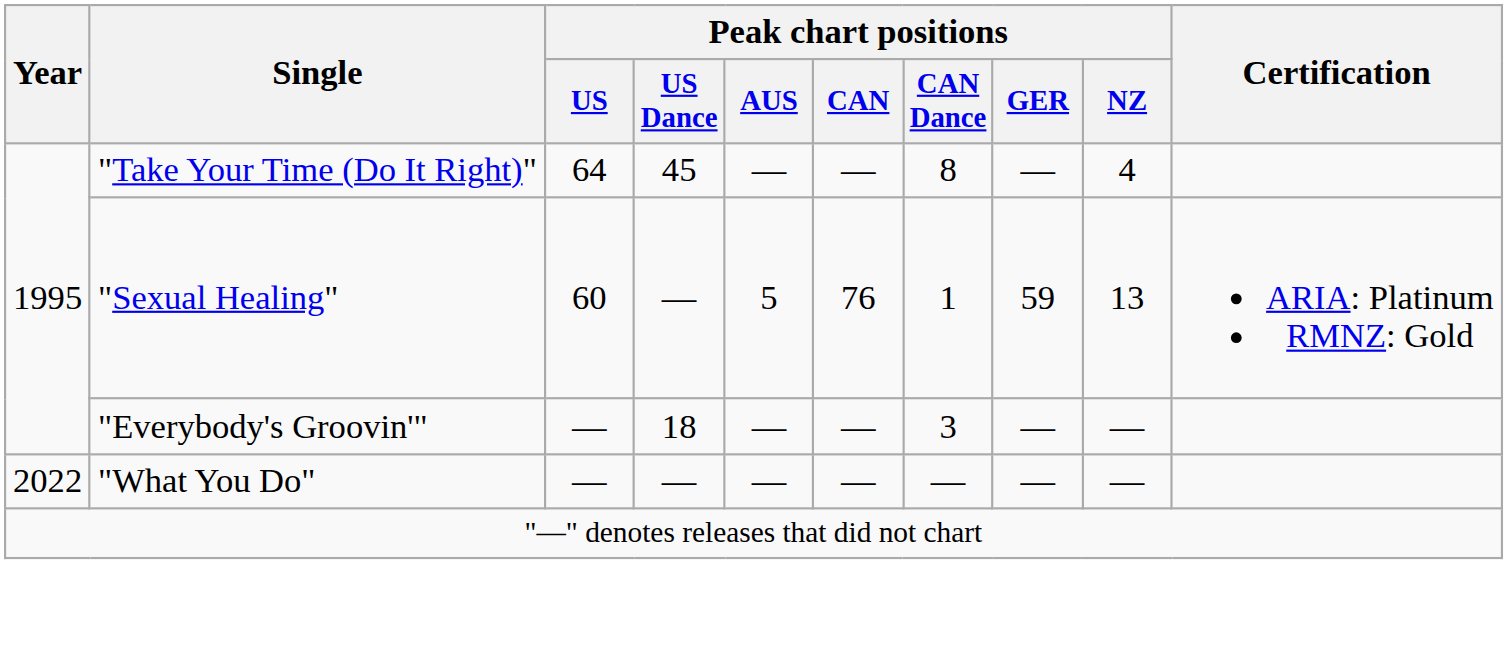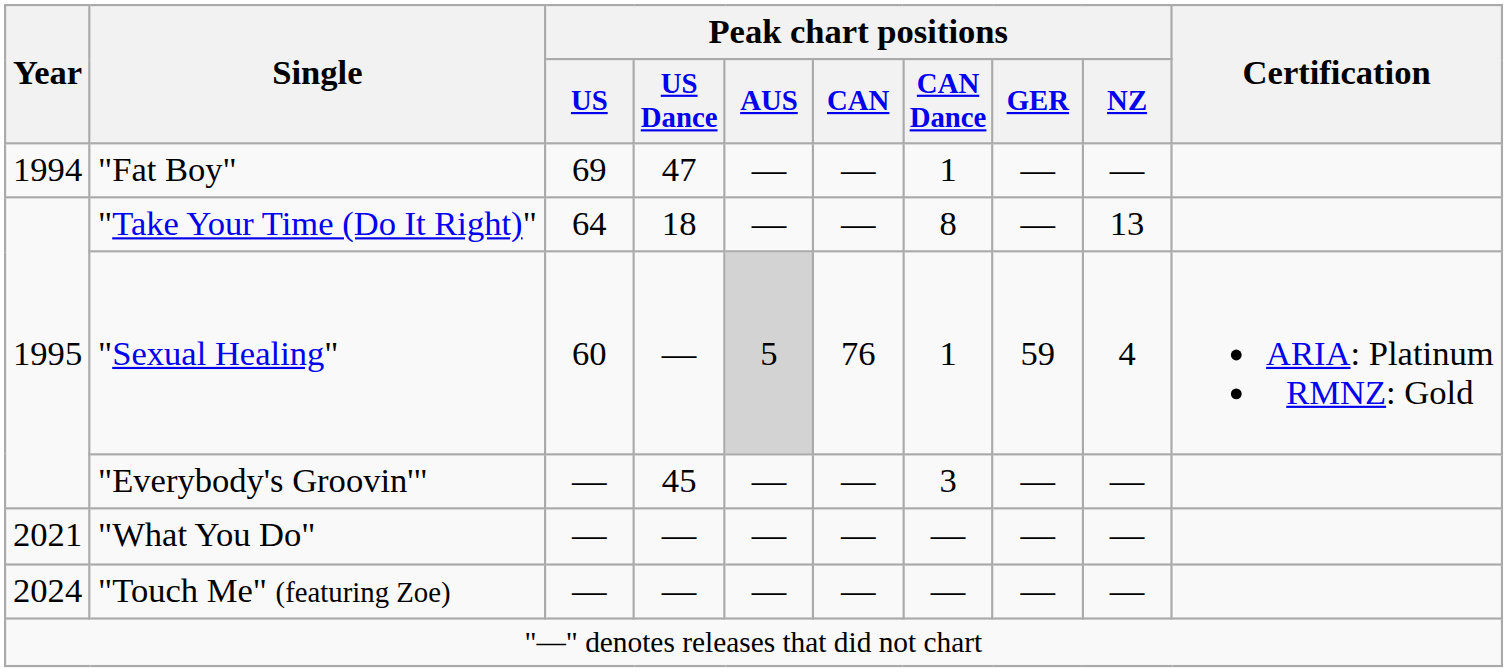 <table class="wikitable" style="text-align:center;">
 <tr>
 <th rowspan="2">Year</th>
 <th rowspan="2">Single</th>
 <th colspan="7">Peak chart positions</th>
 <th rowspan="2">Certification</th>
 </tr>
 <tr style="font-size:smaller;">
 <th width="35"><a href='#'>US</a><br></th>
 <th width="35"><a href='#'>US<br>Dance</a><br></th>
 <th width="35"><a href='#'>AUS</a><br></th>
 <th width="35"><a href='#'>CAN</a><br></th>
 <th width="35"><a href='#'>CAN<br>Dance</a><br></th>
 <th width="35"><a href='#'>GER</a><br></th>
 <th width="35"><a href='#'>NZ</a><br></th>
 </tr>
 <tr>
+<td>1994</td>
+<td align="left">"Fat Boy"</td>
+<td>69</td>
+<td>47</td>
+<td>—</td>
+<td>—</td>
+<td>1</td>
+<td>—</td>
+<td>—</td>
+<td></td>
+</tr>
+<tr>
 <td rowspan="3">1995</td>
 <td align="left">"<a href='#'>Take Your Time (Do It Right)</a>"</td>
 <td>64</td>
-<td>45</td>
+<td>18</td>
 <td>—</td>
 <td>—</td>
 <td>8</td>
 <td>—</td>
-<td>4</td>
+<td>13</td>
 <td></td>
 </tr>
 <tr>
 <td align="left">"<a href='#'>Sexual Healing</a>"</td>
 <td>60</td>
 <td>—</td>
-<td>5</td>
+<td style="background: lightgrey;">5</td>
 <td>76</td>
 <td>1</td>
 <td>59</td>
-<td>13</td>
+<td>4</td>
 <td><br><ul><li><a href='#'>ARIA</a>: Platinum</li><li><a href='#'>RMNZ</a>: Gold</li></ul></td>
 </tr>
 <tr>
 <td align="left">"Everybody's Groovin'"</td>
 <td>—</td>
-<td>18</td>
+<td>45</td>
 <td>—</td>
 <td>—</td>
 <td>3</td>
 <td>—</td>
 <td>—</td>
 <td></td>
 </tr>
 <tr>
-<td>2022</td>
+<td>2021</td>
 <td align="left">"What You Do"</td>
+<td>—</td>
+<td>—</td>
+<td>—</td>
+<td>—</td>
+<td>—</td>
+<td>—</td>
+<td>—</td>
+<td></td>
+</tr>
+<tr>
+<td>2024</td>
+<td align="left">"Touch Me" <small>(featuring Zoe)</small></td>
 <td>—</td>
 <td>—</td>
 <td>—</td>
 <td>—</td>
 <td>—</td>
 <td>—</td>
 <td>—</td>
 <td></td>
 </tr>
 <tr>
 <td colspan="10" style="font-size:85%">"—" denotes releases that did not chart</td>
 </tr>
 </table>
